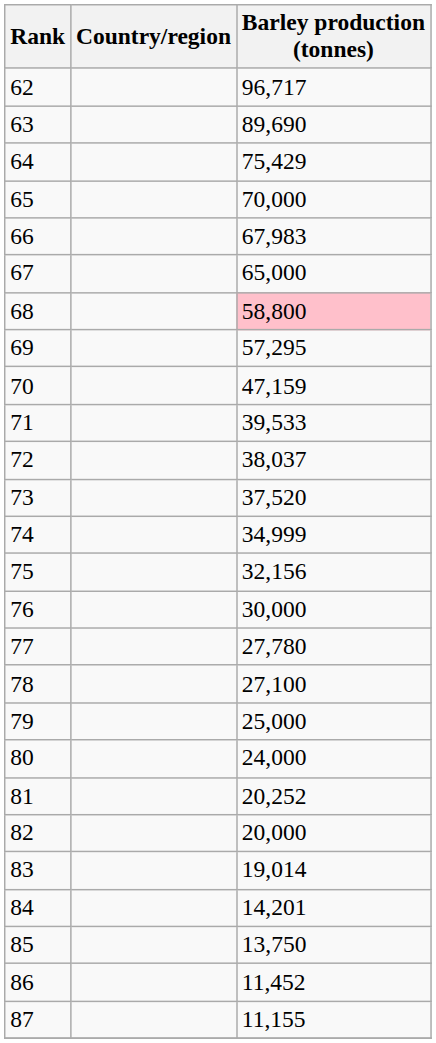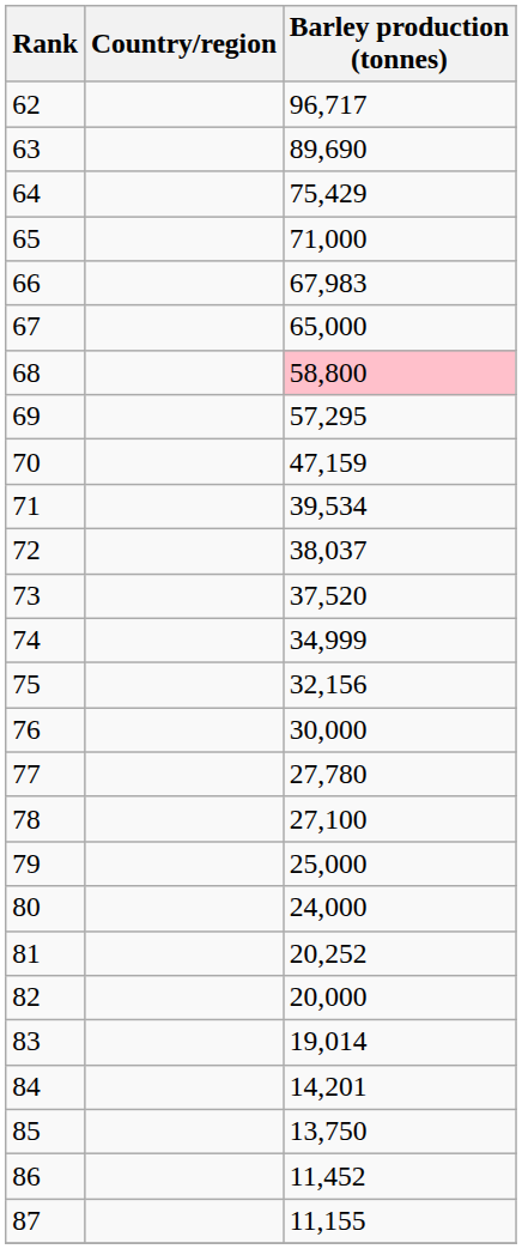 <table class="wikitable sortable">
 <tr bgcolor="#ececec">
 <th>Rank</th>
 <th>Country/region</th>
 <th>Barley production<br>(tonnes)</th>
 </tr>
 <tr>
 <td>62</td>
 <td></td>
 <td align="left">96,717</td>
 </tr>
 <tr>
 <td>63</td>
 <td></td>
 <td align="left">89,690</td>
 </tr>
 <tr>
 <td>64</td>
 <td></td>
 <td align="left">75,429</td>
 </tr>
 <tr>
 <td>65</td>
 <td></td>
-<td align="left">70,000</td>
+<td align="left">71,000</td>
 </tr>
 <tr>
 <td>66</td>
 <td></td>
 <td align="left">67,983</td>
 </tr>
 <tr>
 <td>67</td>
 <td></td>
 <td align="left">65,000</td>
 </tr>
 <tr>
 <td>68</td>
 <td></td>
 <td align="left" style="background: pink;">58,800</td>
 </tr>
 <tr>
 <td>69</td>
 <td></td>
 <td align="left">57,295</td>
 </tr>
 <tr>
 <td>70</td>
 <td></td>
 <td align="left">47,159</td>
 </tr>
 <tr>
 <td>71</td>
 <td></td>
-<td align="left">39,533</td>
+<td align="left">39,534</td>
 </tr>
 <tr>
 <td>72</td>
 <td></td>
 <td align="left">38,037</td>
 </tr>
 <tr>
 <td>73</td>
 <td></td>
 <td align="left">37,520</td>
 </tr>
 <tr>
 <td>74</td>
 <td></td>
 <td align="left">34,999</td>
 </tr>
 <tr>
 <td>75</td>
 <td></td>
 <td align="left">32,156</td>
 </tr>
 <tr>
 <td>76</td>
 <td></td>
 <td align="left">30,000</td>
 </tr>
 <tr>
 <td>77</td>
 <td></td>
 <td align="left">27,780</td>
 </tr>
 <tr>
 <td>78</td>
 <td></td>
 <td align="left">27,100</td>
 </tr>
 <tr>
 <td>79</td>
 <td></td>
 <td align="left">25,000</td>
 </tr>
 <tr>
 <td>80</td>
 <td></td>
 <td align="left">24,000</td>
 </tr>
 <tr>
 <td>81</td>
 <td></td>
 <td align="left">20,252</td>
 </tr>
 <tr>
 <td>82</td>
 <td></td>
 <td align="left">20,000</td>
 </tr>
 <tr>
 <td>83</td>
 <td></td>
 <td align="left">19,014</td>
 </tr>
 <tr>
 <td>84</td>
 <td></td>
 <td align="left">14,201</td>
 </tr>
 <tr>
 <td>85</td>
 <td></td>
 <td align="left">13,750</td>
 </tr>
 <tr>
 <td>86</td>
 <td></td>
 <td align="left">11,452</td>
 </tr>
 <tr>
 <td>87</td>
 <td></td>
 <td align="left">11,155</td>
 </tr>
 <tr>
 </tr>
 </table>
